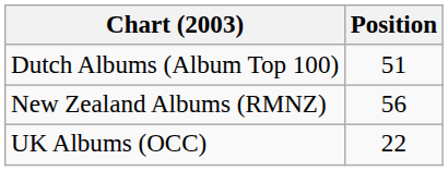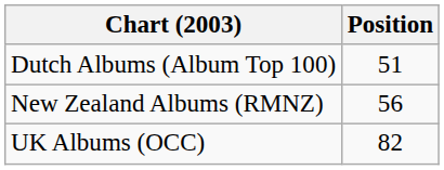 <table class="wikitable plainrowheaders sortable">
 <tr>
 <th scope="col">Chart (2003)</th>
 <th scope="col">Position</th>
 </tr>
 <tr>
 <td>Dutch Albums (Album Top 100)</td>
 <td align="center">51</td>
 </tr>
 <tr>
 <td>New Zealand Albums (RMNZ)</td>
 <td align="center">56</td>
 </tr>
 <tr>
 <td>UK Albums (OCC)</td>
-<td align="center">22</td>
+<td align="center">82</td>
 </tr>
 </table>
